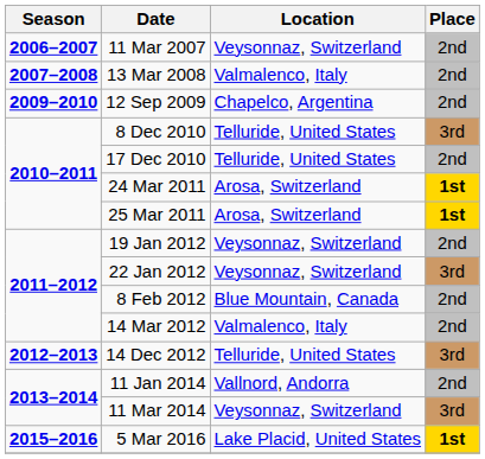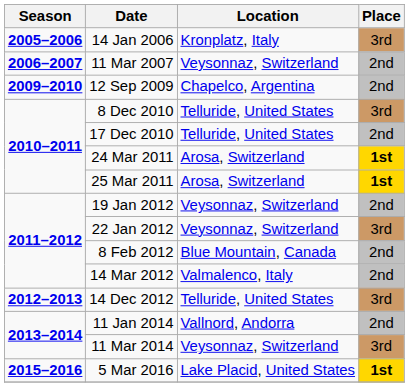 <table class="wikitable">
 <tr>
 <th>Season</th>
 <th>Date</th>
 <th>Location</th>
 <th>Place</th>
 </tr>
 <tr>
+<td align=center rowspan=1><strong><a href='#'>2005–2006</a></strong></td>
+<td align=right>14 Jan 2006</td>
+<td> <a href='#'>Kronplatz</a>, <a href='#'>Italy</a></td>
+<td bgcolor="#cc9966" align=center>3rd</td>
+</tr>
+<tr>
 <td align=center rowspan=1><strong><a href='#'>2006–2007</a></strong></td>
 <td align=right>11 Mar 2007</td>
 <td> <a href='#'>Veysonnaz</a>, <a href='#'>Switzerland</a></td>
-<td bgcolor="silver" align=center>2nd</td>
-</tr>
-<tr>
-<td align=center rowspan=1><strong><a href='#'>2007–2008</a></strong></td>
-<td align=right>13 Mar 2008</td>
-<td> <a href='#'>Valmalenco</a>, <a href='#'>Italy</a></td>
 <td bgcolor="silver" align=center>2nd</td>
 </tr>
 <tr>
 <td align=center rowspan=1><strong><a href='#'>2009–2010</a></strong></td>
 <td align=right>12 Sep 2009</td>
 <td> <a href='#'>Chapelco</a>, <a href='#'>Argentina</a></td>
 <td bgcolor="silver" align=center>2nd</td>
 </tr>
 <tr>
 <td align=center rowspan=4><strong><a href='#'>2010–2011</a></strong></td>
 <td align=right>8 Dec 2010</td>
 <td> <a href='#'>Telluride</a>, <a href='#'>United States</a></td>
 <td bgcolor="#cc9966" align=center>3rd</td>
 </tr>
 <tr>
 <td align=right>17 Dec 2010</td>
 <td> <a href='#'>Telluride</a>, <a href='#'>United States</a></td>
 <td bgcolor="silver" align=center>2nd</td>
 </tr>
 <tr>
 <td align=right>24 Mar 2011</td>
 <td> <a href='#'>Arosa</a>, <a href='#'>Switzerland</a></td>
 <td bgcolor="gold" align=center><strong>1st</strong></td>
 </tr>
 <tr>
 <td align=right>25 Mar 2011</td>
 <td> <a href='#'>Arosa</a>, <a href='#'>Switzerland</a></td>
 <td bgcolor="gold" align=center><strong>1st</strong></td>
 </tr>
 <tr>
 <td align=center rowspan=4><strong><a href='#'>2011–2012</a></strong></td>
 <td align=right>19 Jan 2012</td>
 <td> <a href='#'>Veysonnaz</a>, <a href='#'>Switzerland</a></td>
 <td bgcolor="silver" align=center>2nd</td>
 </tr>
 <tr>
 <td align=right>22 Jan 2012</td>
 <td> <a href='#'>Veysonnaz</a>, <a href='#'>Switzerland</a></td>
 <td bgcolor="#cc9966" align=center>3rd</td>
 </tr>
 <tr>
 <td align=right>8 Feb 2012</td>
 <td> <a href='#'>Blue Mountain</a>, <a href='#'>Canada</a></td>
 <td bgcolor="silver" align=center>2nd</td>
 </tr>
 <tr>
 <td align=right>14 Mar 2012</td>
 <td> <a href='#'>Valmalenco</a>, <a href='#'>Italy</a></td>
 <td bgcolor="silver" align=center>2nd</td>
 </tr>
 <tr>
 <td align=center rowspan=1><strong><a href='#'>2012–2013</a></strong></td>
 <td align=right>14 Dec 2012</td>
 <td> <a href='#'>Telluride</a>, <a href='#'>United States</a></td>
 <td bgcolor="#cc9966" align=center>3rd</td>
 </tr>
 <tr>
 <td align=center rowspan=2><strong><a href='#'>2013–2014</a></strong></td>
 <td align=right>11 Jan 2014</td>
 <td> <a href='#'>Vallnord</a>, <a href='#'>Andorra</a></td>
 <td bgcolor="silver" align=center>2nd</td>
 </tr>
 <tr>
 <td align=right>11 Mar 2014</td>
 <td> <a href='#'>Veysonnaz</a>, <a href='#'>Switzerland</a></td>
 <td bgcolor="#cc9966" align=center>3rd</td>
 </tr>
 <tr>
 <td align=center rowspan=1><strong><a href='#'>2015–2016</a></strong></td>
 <td align=right>5 Mar 2016</td>
 <td> <a href='#'>Lake Placid</a>, <a href='#'>United States</a></td>
 <td bgcolor="gold" align=center><strong>1st</strong></td>
 </tr>
 <tr>
 </tr>
 </table>
